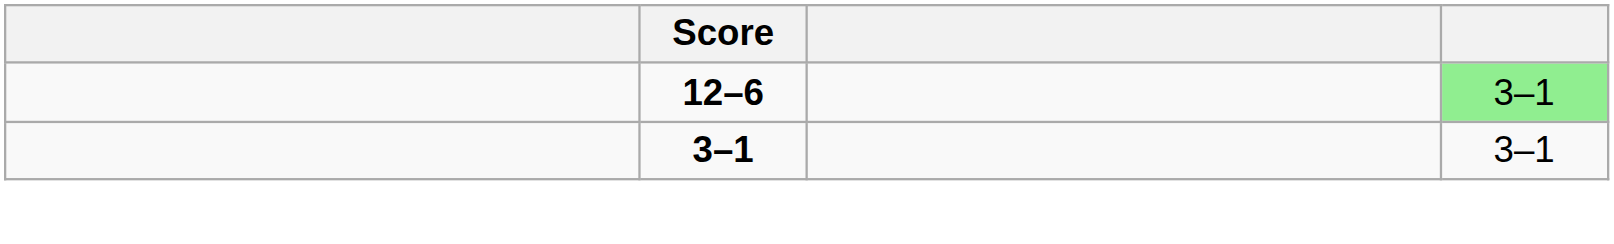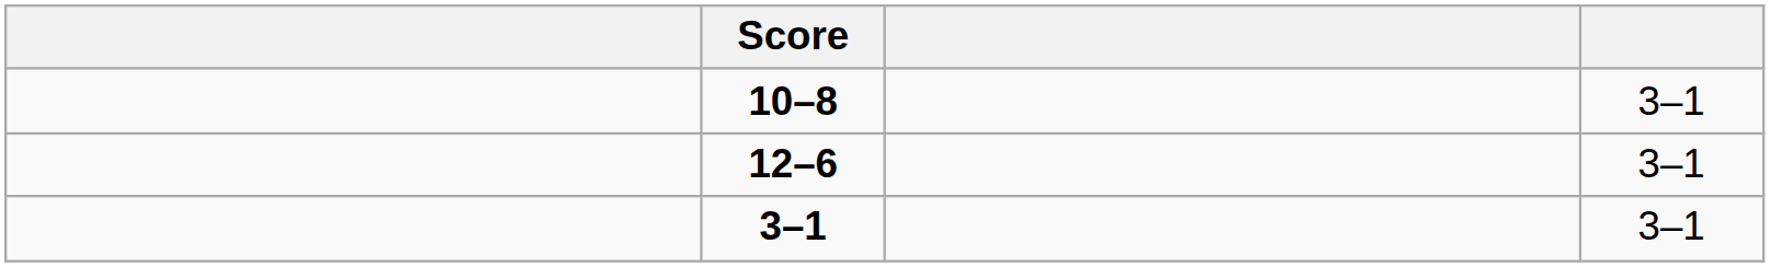 <table class="wikitable" style="text-align: center; ">
 <tr>
 <th align="right" width="270"></th>
 <th width="65">Score</th>
 <th align="left" width="270"></th>
 <th width="65"></th>
 </tr>
 <tr>
 <td align="left"><strong></strong></td>
+<td><strong>10–8</strong></td>
+<td align="left"></td>
+<td>3–1 <strong></strong></td>
+</tr>
+<tr>
+<td align="left"><strong></strong></td>
 <td><strong>12–6</strong></td>
 <td align="left"></td>
-<td style="background: lightgreen;">3–1 <strong></strong></td>
+<td>3–1 <strong></strong></td>
 </tr>
 <tr>
 <td align="left"><strong></strong></td>
 <td><strong>3–1</strong></td>
 <td align="left"></td>
 <td>3–1 <strong></strong></td>
 </tr>
 </table>
